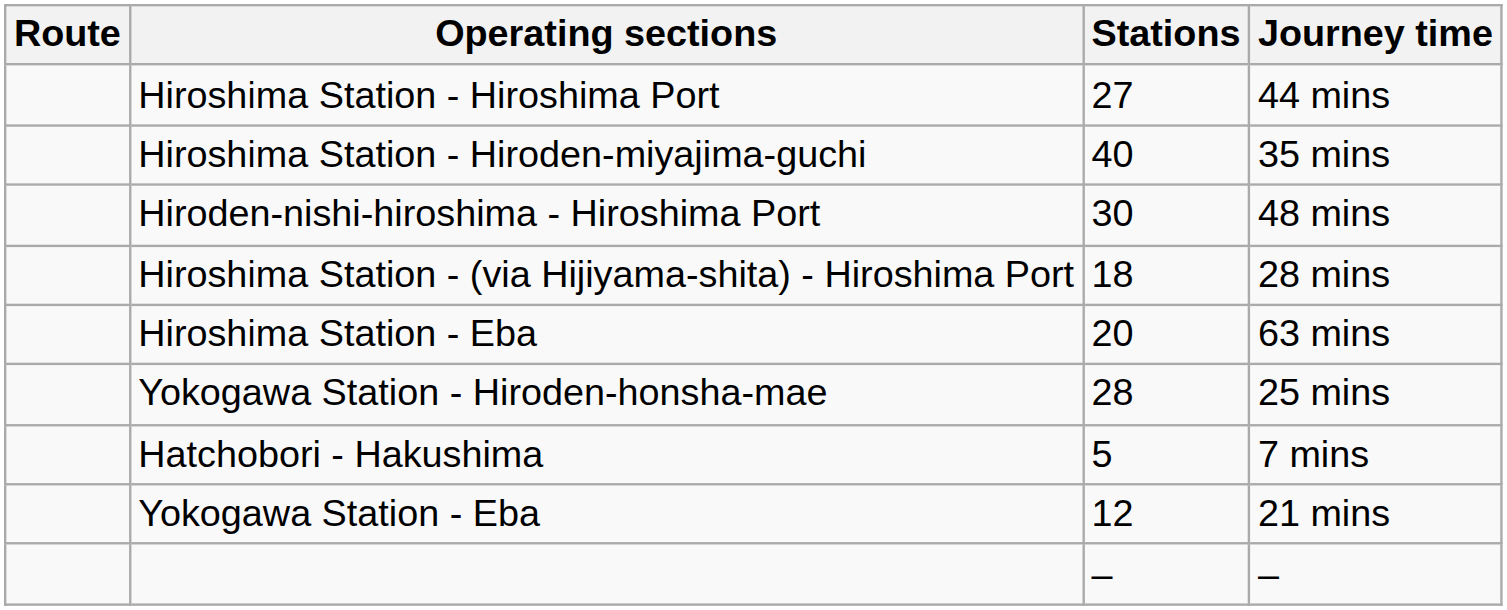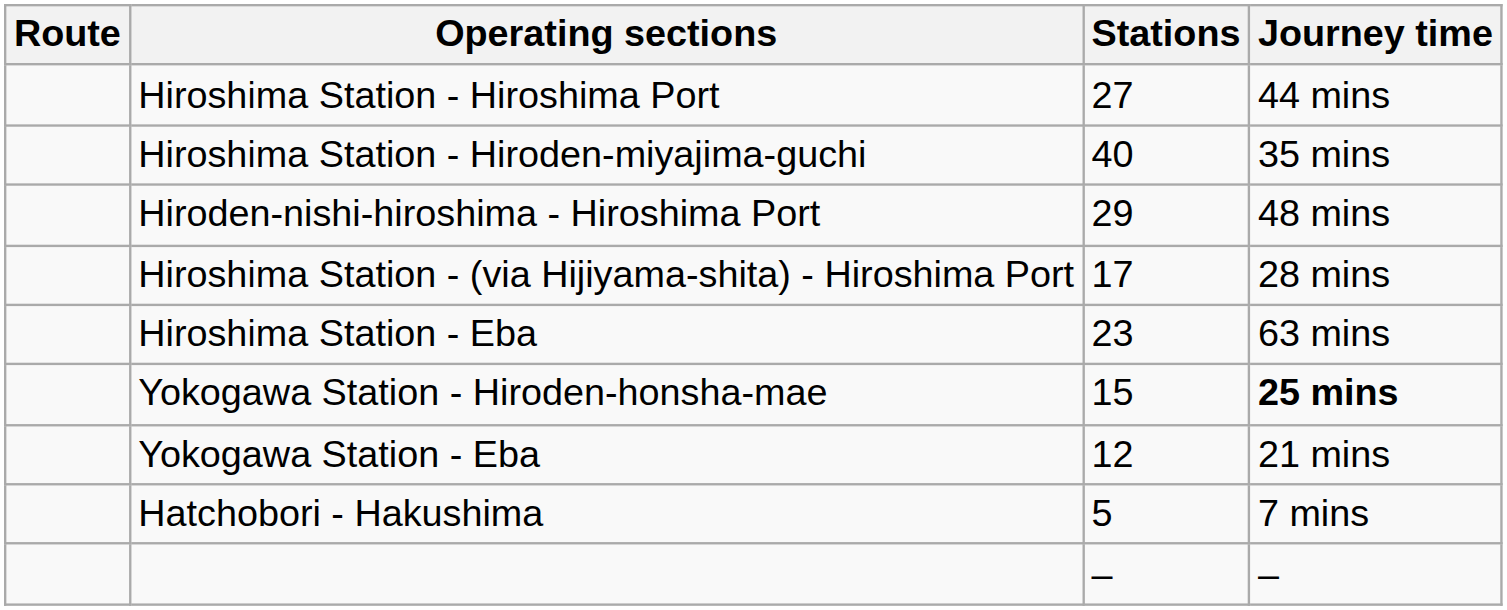 <table class="wikitable">
 <tr>
 <th>Route</th>
 <th>Operating sections</th>
 <th>Stations</th>
 <th>Journey time</th>
 </tr>
 <tr>
 <td align="left"></td>
 <td>Hiroshima Station - Hiroshima Port</td>
 <td>27</td>
 <td>44 mins</td>
 </tr>
 <tr>
 <td align="left"></td>
 <td>Hiroshima Station - Hiroden-miyajima-guchi</td>
 <td>40</td>
 <td>35 mins</td>
 </tr>
 <tr>
 <td align="left"></td>
 <td>Hiroden-nishi-hiroshima - Hiroshima Port</td>
-<td>30</td>
+<td>29</td>
 <td>48 mins</td>
 </tr>
 <tr>
 <td align="left"></td>
 <td>Hiroshima Station - (via Hijiyama-shita) - Hiroshima Port</td>
-<td>18</td>
+<td>17</td>
 <td>28 mins</td>
 </tr>
 <tr>
 <td align="left"></td>
 <td>Hiroshima Station - Eba</td>
-<td>20</td>
+<td>23</td>
 <td>63 mins</td>
 </tr>
 <tr>
 <td align="left"></td>
 <td>Yokogawa Station - Hiroden-honsha-mae</td>
-<td>28</td>
-<td>25 mins</td>
+<td>15</td>
+<td><strong>25 mins</strong></td>
+</tr>
+<tr>
+<td align="left"></td>
+<td>Yokogawa Station - Eba</td>
+<td>12</td>
+<td>21 mins</td>
 </tr>
 <tr>
 <td align="left"></td>
 <td>Hatchobori - Hakushima</td>
 <td>5</td>
 <td>7 mins</td>
 </tr>
 <tr>
 <td align="left"></td>
-<td>Yokogawa Station - Eba</td>
-<td>12</td>
-<td>21 mins</td>
-</tr>
-<tr>
-<td align="left"></td>
 <td></td>
 <td>–</td>
 <td>–</td>
 </tr>
 </table>
